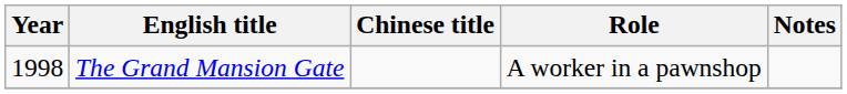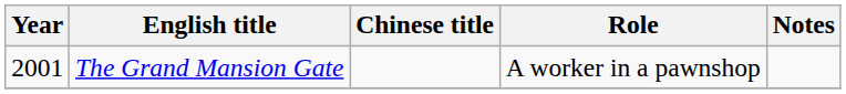 <table class="wikitable">
 <tr>
 <th>Year</th>
 <th>English title</th>
 <th>Chinese title</th>
 <th>Role</th>
 <th>Notes</th>
 </tr>
 <tr>
-<td>1998</td>
+<td>2001</td>
 <td><em><a href='#'>The Grand Mansion Gate</a></em></td>
 <td></td>
 <td>A worker in a pawnshop</td>
 <td></td>
 </tr>
 <tr>
 </tr>
 </table>
